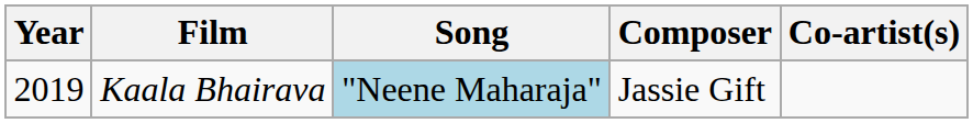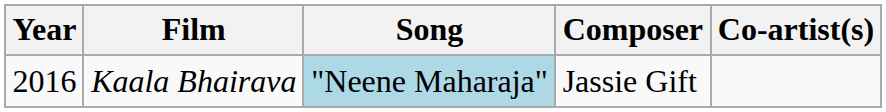 <table class="wikitable">
 <tr>
 <th>Year</th>
 <th>Film</th>
 <th>Song</th>
 <th>Composer</th>
 <th>Co-artist(s)</th>
 </tr>
 <tr>
-<td>2019</td>
+<td>2016</td>
 <td><em>Kaala Bhairava</em></td>
 <td style="background: lightblue;">"Neene Maharaja"</td>
 <td>Jassie Gift</td>
 <td></td>
 </tr>
 <tr>
 </tr>
 </table>
